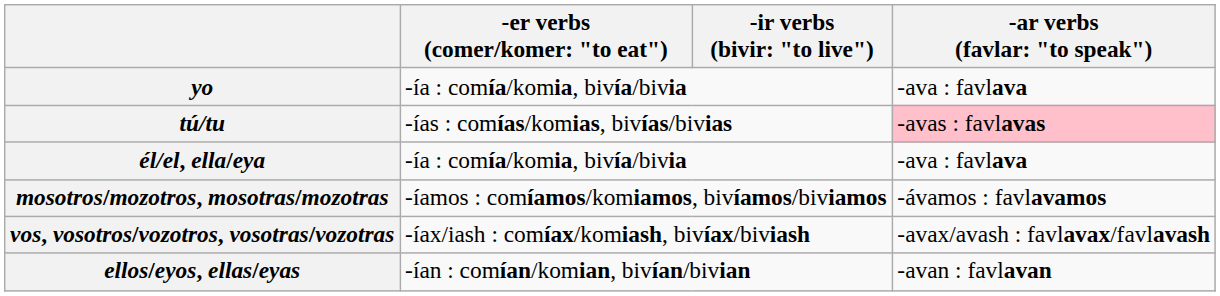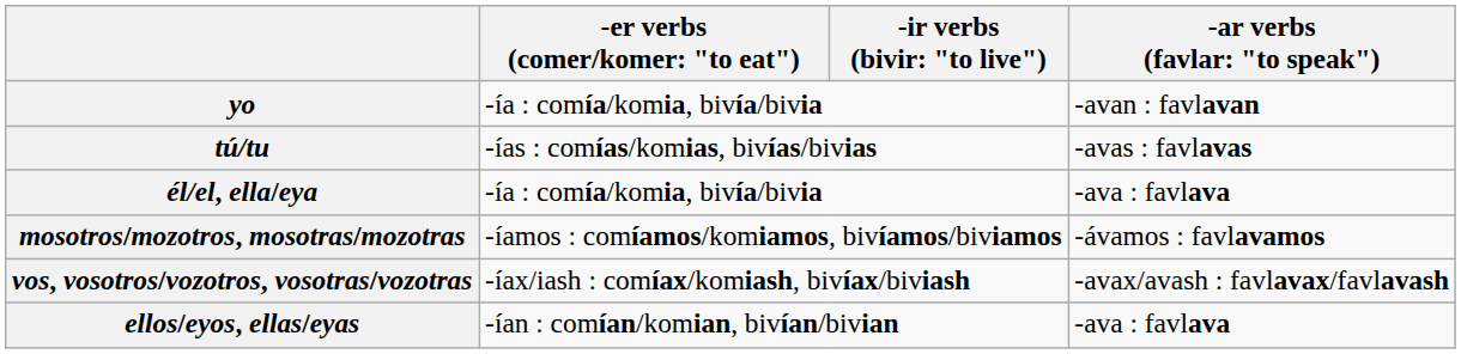 <table class="wikitable">
 <tr>
 <th> </th>
 <th>-er verbs<br>(comer/komer: "to eat")</th>
 <th>-ir verbs<br>(bivir: "to live")</th>
 <th>-ar verbs<br>(favlar: "to speak")</th>
 </tr>
 <tr>
 <th align="center"><em>yo</em></th>
 <td colspan=2>-ía : com<strong>ía</strong>/kom<strong>ia</strong>, biv<strong>ía</strong>/biv<strong>ia</strong></td>
-<td>-ava : favl<strong>ava</strong></td>
+<td>-avan : favl<strong>avan</strong></td>
 </tr>
 <tr>
 <th><em>tú/tu</em></th>
 <td colspan=2>-ías : com<strong>ías</strong>/kom<strong>ias</strong>, biv<strong>ías</strong>/biv<strong>ias</strong></td>
-<td style="background: pink;">-avas : favl<strong>avas</strong></td>
+<td>-avas : favl<strong>avas</strong></td>
 </tr>
 <tr>
 <th><em>él/el</em>, <em>ella</em>/<em>eya</em></th>
 <td colspan=2>-ía : com<strong>ía</strong>/kom<strong>ia</strong>, biv<strong>ía</strong>/biv<strong>ia</strong></td>
 <td>-ava : favl<strong>ava</strong></td>
 </tr>
 <tr>
 <th><em>mosotros</em>/<em>mozotros</em>, <em>mosotras</em>/<em>mozotras</em></th>
 <td colspan=2>-íamos : com<strong>íamos</strong>/kom<strong>iamos</strong>, biv<strong>íamos</strong>/biv<strong>iamos</strong></td>
 <td>-ávamos : favl<strong>avamos</strong></td>
 </tr>
 <tr>
 <th><em>vos</em>, <em>vosotros</em>/<em>vozotros</em>, <em>vosotras</em>/<em>vozotras</em></th>
 <td colspan=2>-íax/iash : com<strong>íax</strong>/kom<strong>iash</strong>, biv<strong>íax</strong>/biv<strong>iash</strong></td>
 <td>-avax/avash : favl<strong>avax</strong>/favl<strong>avash</strong></td>
 </tr>
 <tr>
 <th><em>ellos</em>/<em>eyos</em>, <em>ellas</em>/<em>eyas</em></th>
 <td colspan=2>-ían : com<strong>ían</strong>/kom<strong>ian</strong>, biv<strong>ían</strong>/biv<strong>ian</strong></td>
-<td>-avan : favl<strong>avan</strong></td>
+<td>-ava : favl<strong>ava</strong></td>
 </tr>
 </table>
